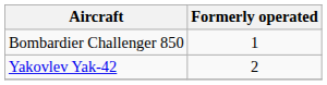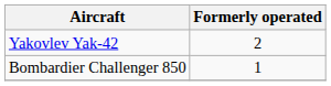 <table class="wikitable" style="margin:1em auto;">
 <tr style="text-align:center;border-collapse:collapse;">
 <th>Aircraft</th>
 <th>Formerly operated</th>
 </tr>
 <tr>
+<td><a href='#'>Yakovlev Yak-42</a></td>
+<td align="center">2</td>
+</tr>
+<tr>
 <td>Bombardier Challenger 850</td>
 <td align="center">1</td>
 </tr>
 <tr>
-<td><a href='#'>Yakovlev Yak-42</a></td>
-<td align="center">2</td>
-</tr>
-<tr>
 </tr>
 </table>
